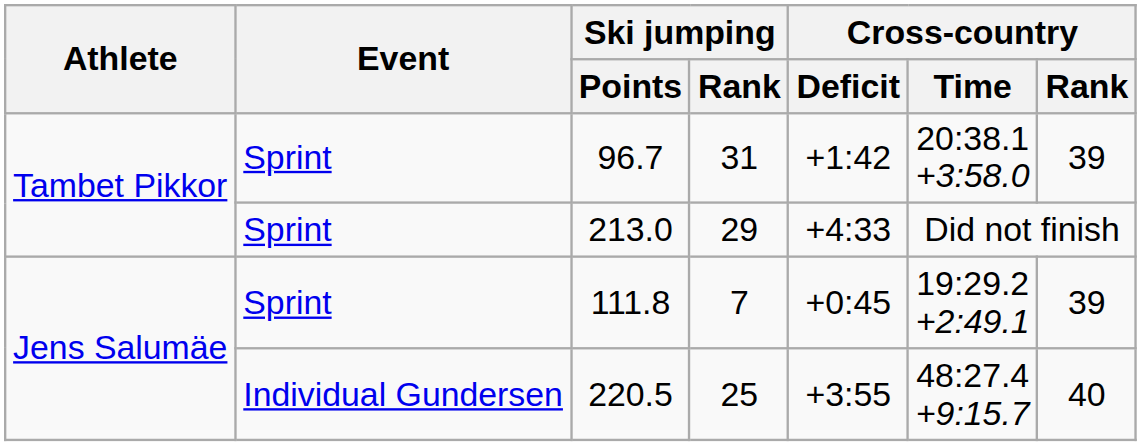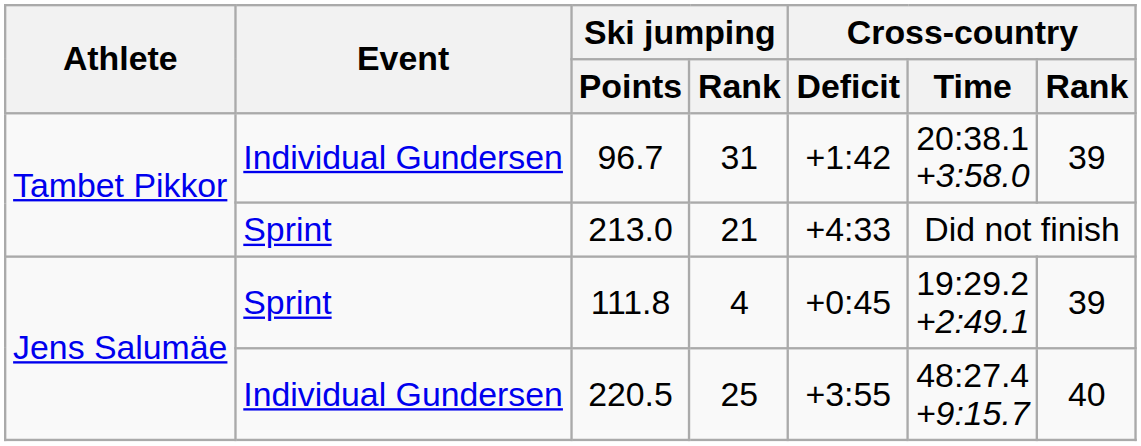 <table class="wikitable" style="font-size:90%">
 <tr>
 <th rowspan="2">Athlete</th>
 <th rowspan="2">Event</th>
 <th colspan="2">Ski jumping</th>
 <th colspan="6">Cross-country</th>
 </tr>
 <tr>
 <th>Points</th>
 <th>Rank</th>
 <th>Deficit</th>
 <th>Time</th>
 <th>Rank</th>
 </tr>
 <tr align="center">
 <td align="left" rowspan=2><a href='#'>Tambet Pikkor</a></td>
-<td align="left"><a href='#'>Sprint</a></td>
+<td align="left"><a href='#'>Individual Gundersen</a></td>
 <td>96.7</td>
 <td>31</td>
 <td>+1:42</td>
 <td>20:38.1<br> <em>+3:58.0</em></td>
 <td>39</td>
 </tr>
 <tr align="center">
 <td align="left"><a href='#'>Sprint</a></td>
 <td>213.0</td>
-<td>29</td>
+<td>21</td>
 <td>+4:33</td>
 <td colspan=2>Did not finish</td>
 </tr>
 <tr align="center">
 <td align="left" rowspan=2><a href='#'>Jens Salumäe</a></td>
 <td align="left"><a href='#'>Sprint</a></td>
 <td>111.8</td>
-<td>7</td>
+<td>4</td>
 <td>+0:45</td>
 <td>19:29.2<br> <em>+2:49.1</em></td>
 <td>39</td>
 </tr>
 <tr align="center">
 <td align="left"><a href='#'>Individual Gundersen</a></td>
 <td>220.5</td>
 <td>25</td>
 <td>+3:55</td>
 <td>48:27.4<br> <em>+9:15.7</em></td>
 <td>40</td>
 </tr>
 </table>
